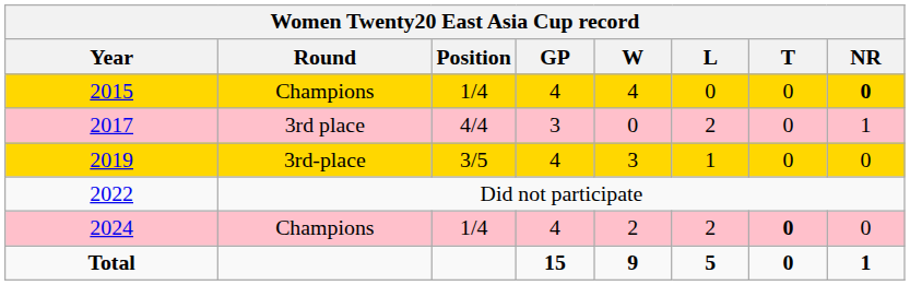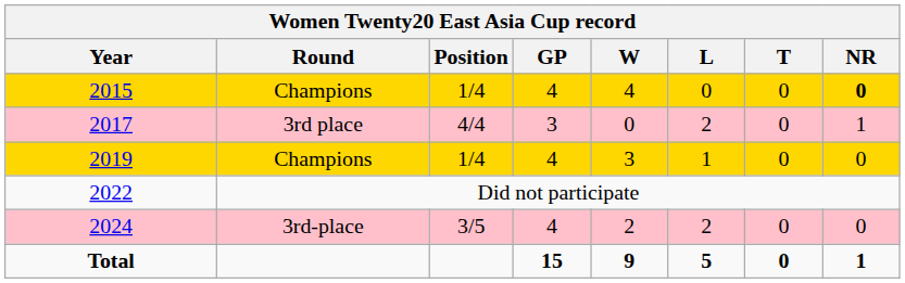 <table class="wikitable" style="text-align: center; width=900px;">
 <tr>
 <th colspan=9>Women Twenty20 East Asia Cup record</th>
 </tr>
 <tr>
 <th width=150>Year</th>
 <th width=150>Round</th>
 <th width=50>Position</th>
 <th width=50>GP</th>
 <th width=50>W</th>
 <th width=50>L</th>
 <th width=50>T</th>
 <th width=50>NR</th>
 </tr>
 <tr style="background:gold;">
 <td> <a href='#'>2015</a></td>
 <td>Champions</td>
 <td>1/4</td>
 <td>4</td>
 <td>4</td>
 <td>0</td>
 <td>0</td>
 <td><strong>0</strong></td>
 </tr>
 <tr style="background:pink;">
 <td> <a href='#'>2017</a></td>
 <td>3rd place</td>
 <td>4/4</td>
 <td>3</td>
 <td>0</td>
 <td>2</td>
 <td>0</td>
 <td>1</td>
 </tr>
 <tr style="background:Gold;">
 <td> <a href='#'>2019</a></td>
-<td>3rd-place</td>
-<td>3/5</td>
+<td>Champions</td>
+<td>1/4</td>
 <td>4</td>
 <td>3</td>
 <td>1</td>
 <td>0</td>
 <td>0</td>
 </tr>
 <tr>
 <td> <a href='#'>2022</a></td>
 <td rowspan=1 colspan=8>Did not participate</td>
 </tr>
 <tr style="background:pink;">
 <td> <a href='#'>2024</a></td>
-<td>Champions</td>
-<td>1/4</td>
+<td>3rd-place</td>
+<td>3/5</td>
 <td>4</td>
 <td>2</td>
 <td>2</td>
-<td><strong>0</strong></td>
+<td>0</td>
 <td>0</td>
 </tr>
 <tr>
 <td><strong>Total</strong></td>
 <td></td>
 <td></td>
 <td><strong>15</strong></td>
 <td><strong>9</strong></td>
 <td><strong>5</strong></td>
 <td><strong>0</strong></td>
 <td><strong>1</strong></td>
 </tr>
 </table>
